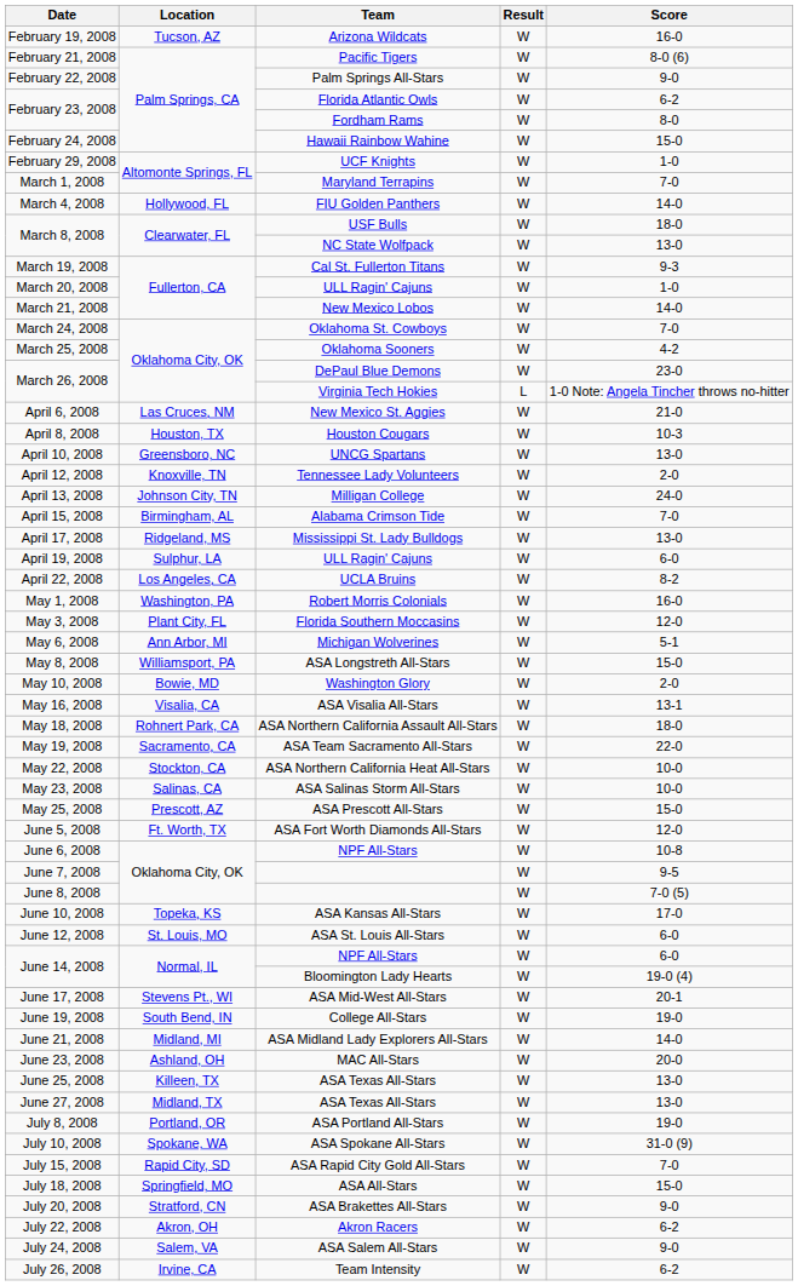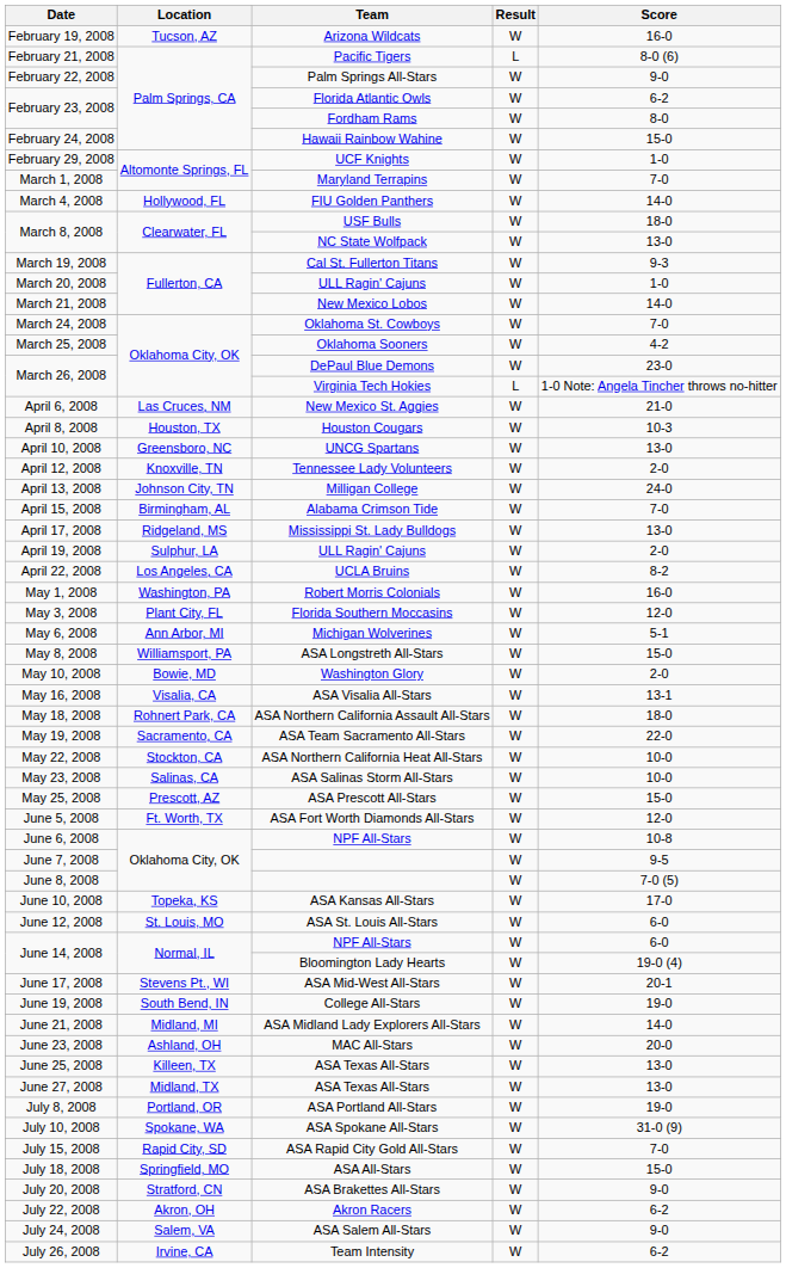 <table class="wikitable" style="text-align:center">
 <tr>
 <th>Date</th>
 <th>Location</th>
 <th>Team</th>
 <th>Result</th>
 <th>Score</th>
 </tr>
 <tr>
 <td>February 19, 2008</td>
 <td><a href='#'>Tucson, AZ</a></td>
 <td><a href='#'>Arizona Wildcats</a></td>
 <td>W</td>
 <td>16-0</td>
 </tr>
 <tr>
 <td>February 21, 2008</td>
 <td rowspan=5><a href='#'>Palm Springs, CA</a></td>
 <td><a href='#'>Pacific Tigers</a></td>
-<td>W</td>
+<td>L</td>
 <td>8-0 (6)</td>
 </tr>
 <tr>
 <td>February 22, 2008</td>
 <td>Palm Springs All-Stars</td>
 <td>W</td>
 <td>9-0</td>
 </tr>
 <tr>
 <td rowspan=2>February 23, 2008</td>
 <td><a href='#'>Florida Atlantic Owls</a></td>
 <td>W</td>
 <td>6-2</td>
 </tr>
 <tr>
 <td><a href='#'>Fordham Rams</a></td>
 <td>W</td>
 <td>8-0</td>
 </tr>
 <tr>
 <td>February 24, 2008</td>
 <td><a href='#'>Hawaii Rainbow Wahine</a></td>
 <td>W</td>
 <td>15-0</td>
 </tr>
 <tr>
 <td>February 29, 2008</td>
 <td rowspan=2><a href='#'>Altomonte Springs, FL</a></td>
 <td><a href='#'>UCF Knights</a></td>
 <td>W</td>
 <td>1-0</td>
 </tr>
 <tr>
 <td>March 1, 2008</td>
 <td><a href='#'>Maryland Terrapins</a></td>
 <td>W</td>
 <td>7-0</td>
 </tr>
 <tr>
 <td>March 4, 2008</td>
 <td><a href='#'>Hollywood, FL</a></td>
 <td><a href='#'>FIU Golden Panthers</a></td>
 <td>W</td>
 <td>14-0</td>
 </tr>
 <tr>
 <td rowspan=2>March 8, 2008</td>
 <td rowspan=2><a href='#'>Clearwater, FL</a></td>
 <td><a href='#'>USF Bulls</a></td>
 <td>W</td>
 <td>18-0</td>
 </tr>
 <tr>
 <td><a href='#'>NC State Wolfpack</a></td>
 <td>W</td>
 <td>13-0</td>
 </tr>
 <tr>
 <td>March 19, 2008</td>
 <td rowspan=3><a href='#'>Fullerton, CA</a></td>
 <td><a href='#'>Cal St. Fullerton Titans</a></td>
 <td>W</td>
 <td>9-3</td>
 </tr>
 <tr>
 <td>March 20, 2008</td>
 <td><a href='#'>ULL Ragin' Cajuns</a></td>
 <td>W</td>
 <td>1-0</td>
 </tr>
 <tr>
 <td>March 21, 2008</td>
 <td><a href='#'>New Mexico Lobos</a></td>
 <td>W</td>
 <td>14-0</td>
 </tr>
 <tr>
 <td>March 24, 2008</td>
 <td rowspan=4><a href='#'>Oklahoma City, OK</a></td>
 <td><a href='#'>Oklahoma St. Cowboys</a></td>
 <td>W</td>
 <td>7-0</td>
 </tr>
 <tr>
 <td>March 25, 2008</td>
 <td><a href='#'>Oklahoma Sooners</a></td>
 <td>W</td>
 <td>4-2</td>
 </tr>
 <tr>
 <td rowspan=2>March 26, 2008</td>
 <td><a href='#'>DePaul Blue Demons</a></td>
 <td>W</td>
 <td>23-0</td>
 </tr>
 <tr>
 <td><a href='#'>Virginia Tech Hokies</a></td>
 <td>L</td>
 <td>1-0 Note: <a href='#'>Angela Tincher</a> throws no-hitter</td>
 </tr>
 <tr>
 <td>April 6, 2008</td>
 <td><a href='#'>Las Cruces, NM</a></td>
 <td><a href='#'>New Mexico St. Aggies</a></td>
 <td>W</td>
 <td>21-0</td>
 </tr>
 <tr>
 <td>April 8, 2008</td>
 <td><a href='#'>Houston, TX</a></td>
 <td><a href='#'>Houston Cougars</a></td>
 <td>W</td>
 <td>10-3</td>
 </tr>
 <tr>
 <td>April 10, 2008</td>
 <td><a href='#'>Greensboro, NC</a></td>
 <td><a href='#'>UNCG Spartans</a></td>
 <td>W</td>
 <td>13-0</td>
 </tr>
 <tr>
 <td>April 12, 2008</td>
 <td><a href='#'>Knoxville, TN</a></td>
 <td><a href='#'>Tennessee Lady Volunteers</a></td>
 <td>W</td>
 <td>2-0</td>
 </tr>
 <tr>
 <td>April 13, 2008</td>
 <td><a href='#'>Johnson City, TN</a></td>
 <td><a href='#'>Milligan College</a></td>
 <td>W</td>
 <td>24-0</td>
 </tr>
 <tr>
 <td>April 15, 2008</td>
 <td><a href='#'>Birmingham, AL</a></td>
 <td><a href='#'>Alabama Crimson Tide</a></td>
 <td>W</td>
 <td>7-0</td>
 </tr>
 <tr>
 <td>April 17, 2008</td>
 <td><a href='#'>Ridgeland, MS</a></td>
 <td><a href='#'>Mississippi St. Lady Bulldogs</a></td>
 <td>W</td>
 <td>13-0</td>
 </tr>
 <tr>
 <td>April 19, 2008</td>
 <td><a href='#'>Sulphur, LA</a></td>
 <td><a href='#'>ULL Ragin' Cajuns</a></td>
 <td>W</td>
-<td>6-0</td>
+<td>2-0</td>
 </tr>
 <tr>
 <td>April 22, 2008</td>
 <td><a href='#'>Los Angeles, CA</a></td>
 <td><a href='#'>UCLA Bruins</a></td>
 <td>W</td>
 <td>8-2</td>
 </tr>
 <tr>
 <td>May 1, 2008</td>
 <td><a href='#'>Washington, PA</a></td>
 <td><a href='#'>Robert Morris Colonials</a></td>
 <td>W</td>
 <td>16-0</td>
 </tr>
 <tr>
 <td>May 3, 2008</td>
 <td><a href='#'>Plant City, FL</a></td>
 <td><a href='#'>Florida Southern Moccasins</a></td>
 <td>W</td>
 <td>12-0</td>
 </tr>
 <tr>
 <td>May 6, 2008</td>
 <td><a href='#'>Ann Arbor, MI</a></td>
 <td><a href='#'>Michigan Wolverines</a></td>
 <td>W</td>
 <td>5-1</td>
 </tr>
 <tr>
 <td>May 8, 2008</td>
 <td><a href='#'>Williamsport, PA</a></td>
 <td>ASA Longstreth All-Stars</td>
 <td>W</td>
 <td>15-0</td>
 </tr>
 <tr>
 <td>May 10, 2008</td>
 <td><a href='#'>Bowie, MD</a></td>
 <td><a href='#'>Washington Glory</a></td>
 <td>W</td>
 <td>2-0</td>
 </tr>
 <tr>
 <td>May 16, 2008</td>
 <td><a href='#'>Visalia, CA</a></td>
 <td>ASA Visalia All-Stars</td>
 <td>W</td>
 <td>13-1</td>
 </tr>
 <tr>
 <td>May 18, 2008</td>
 <td><a href='#'>Rohnert Park, CA</a></td>
 <td>ASA Northern California Assault All-Stars</td>
 <td>W</td>
 <td>18-0</td>
 </tr>
 <tr>
 <td>May 19, 2008</td>
 <td><a href='#'>Sacramento, CA</a></td>
 <td>ASA Team Sacramento All-Stars</td>
 <td>W</td>
 <td>22-0</td>
 </tr>
 <tr>
 <td>May 22, 2008</td>
 <td><a href='#'>Stockton, CA</a></td>
 <td>ASA Northern California Heat All-Stars</td>
 <td>W</td>
 <td>10-0</td>
 </tr>
 <tr>
 <td>May 23, 2008</td>
 <td><a href='#'>Salinas, CA</a></td>
 <td>ASA Salinas Storm All-Stars</td>
 <td>W</td>
 <td>10-0</td>
 </tr>
 <tr>
 <td>May 25, 2008</td>
 <td><a href='#'>Prescott, AZ</a></td>
 <td>ASA Prescott All-Stars</td>
 <td>W</td>
 <td>15-0</td>
 </tr>
 <tr>
 <td>June 5, 2008</td>
 <td><a href='#'>Ft. Worth, TX</a></td>
 <td>ASA Fort Worth Diamonds All-Stars</td>
 <td>W</td>
 <td>12-0</td>
 </tr>
 <tr>
 <td>June 6, 2008</td>
 <td rowspan=3>Oklahoma City, OK</td>
 <td><a href='#'>NPF All-Stars</a></td>
 <td>W</td>
 <td>10-8</td>
 </tr>
 <tr>
 <td>June 7, 2008</td>
 <td></td>
 <td>W</td>
 <td>9-5</td>
 </tr>
 <tr>
 <td>June 8, 2008</td>
 <td></td>
 <td>W</td>
 <td>7-0 (5)</td>
 </tr>
 <tr>
 <td>June 10, 2008</td>
 <td><a href='#'>Topeka, KS</a></td>
 <td>ASA Kansas All-Stars</td>
 <td>W</td>
 <td>17-0</td>
 </tr>
 <tr>
 <td>June 12, 2008</td>
 <td><a href='#'>St. Louis, MO</a></td>
 <td>ASA St. Louis All-Stars</td>
 <td>W</td>
 <td>6-0</td>
 </tr>
 <tr>
 <td rowspan=2>June 14, 2008</td>
 <td rowspan=2><a href='#'>Normal, IL</a></td>
 <td><a href='#'>NPF All-Stars</a></td>
 <td>W</td>
 <td>6-0</td>
 </tr>
 <tr>
 <td>Bloomington Lady Hearts</td>
 <td>W</td>
 <td>19-0 (4)</td>
 </tr>
 <tr>
 <td>June 17, 2008</td>
 <td><a href='#'>Stevens Pt., WI</a></td>
 <td>ASA Mid-West All-Stars</td>
 <td>W</td>
 <td>20-1</td>
 </tr>
 <tr>
 <td>June 19, 2008</td>
 <td><a href='#'>South Bend, IN</a></td>
 <td>College All-Stars</td>
 <td>W</td>
 <td>19-0</td>
 </tr>
 <tr>
 <td>June 21, 2008</td>
 <td><a href='#'>Midland, MI</a></td>
 <td>ASA Midland Lady Explorers All-Stars</td>
 <td>W</td>
 <td>14-0</td>
 </tr>
 <tr>
 <td>June 23, 2008</td>
 <td><a href='#'>Ashland, OH</a></td>
 <td>MAC All-Stars</td>
 <td>W</td>
 <td>20-0</td>
 </tr>
 <tr>
 <td>June 25, 2008</td>
 <td><a href='#'>Killeen, TX</a></td>
 <td>ASA Texas All-Stars</td>
 <td>W</td>
 <td>13-0</td>
 </tr>
 <tr>
 <td>June 27, 2008</td>
 <td><a href='#'>Midland, TX</a></td>
 <td>ASA Texas All-Stars</td>
 <td>W</td>
 <td>13-0</td>
 </tr>
 <tr>
 <td>July 8, 2008</td>
 <td><a href='#'>Portland, OR</a></td>
 <td>ASA Portland All-Stars</td>
 <td>W</td>
 <td>19-0</td>
 </tr>
 <tr>
 <td>July 10, 2008</td>
 <td><a href='#'>Spokane, WA</a></td>
 <td>ASA Spokane All-Stars</td>
 <td>W</td>
 <td>31-0 (9)</td>
 </tr>
 <tr>
 <td>July 15, 2008</td>
 <td><a href='#'>Rapid City, SD</a></td>
 <td>ASA Rapid City Gold All-Stars</td>
 <td>W</td>
 <td>7-0</td>
 </tr>
 <tr>
 <td>July 18, 2008</td>
 <td><a href='#'>Springfield, MO</a></td>
 <td>ASA All-Stars</td>
 <td>W</td>
 <td>15-0</td>
 </tr>
 <tr>
 <td>July 20, 2008</td>
 <td><a href='#'>Stratford, CN</a></td>
 <td>ASA Brakettes All-Stars</td>
 <td>W</td>
 <td>9-0</td>
 </tr>
 <tr>
 <td>July 22, 2008</td>
 <td><a href='#'>Akron, OH</a></td>
 <td><a href='#'>Akron Racers</a></td>
 <td>W</td>
 <td>6-2</td>
 </tr>
 <tr>
 <td>July 24, 2008</td>
 <td><a href='#'>Salem, VA</a></td>
 <td>ASA Salem All-Stars</td>
 <td>W</td>
 <td>9-0</td>
 </tr>
 <tr>
 <td>July 26, 2008</td>
 <td><a href='#'>Irvine, CA</a></td>
 <td>Team Intensity</td>
 <td>W</td>
 <td>6-2</td>
 </tr>
 </table>
